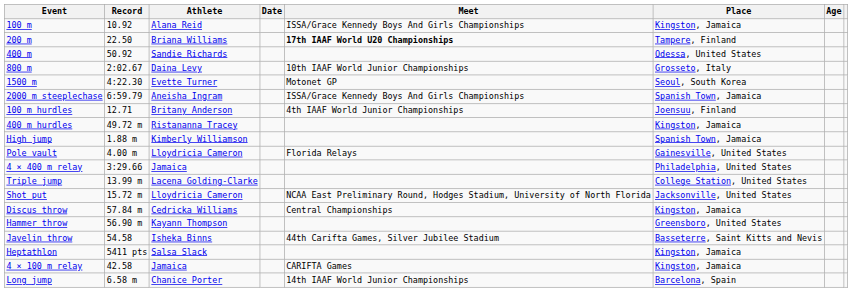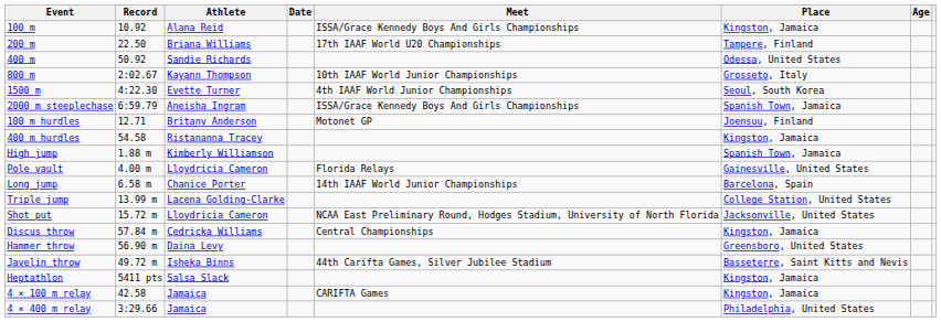 <table class="wikitable sortable" style="font-size: 90%;">
 <tr>
 <th>Event</th>
 <th>Record</th>
 <th>Athlete</th>
 <th>Date</th>
 <th>Meet</th>
 <th>Place</th>
 <th>Age</th>
 <th></th>
 </tr>
 <tr>
 <td><a href='#'>100 m</a></td>
 <td>10.92</td>
 <td><a href='#'>Alana Reid</a></td>
 <td></td>
 <td>ISSA/Grace Kennedy Boys And Girls Championships</td>
 <td><a href='#'>Kingston</a>, Jamaica</td>
 <td></td>
 <td></td>
 </tr>
 <tr>
 <td><a href='#'>200 m</a></td>
 <td>22.50</td>
 <td><a href='#'>Briana Williams</a></td>
 <td></td>
-<td><strong>17th IAAF World U20 Championships</strong></td>
+<td>17th IAAF World U20 Championships</td>
 <td><a href='#'>Tampere</a>, Finland</td>
 <td></td>
 <td></td>
 </tr>
 <tr>
 <td><a href='#'>400 m</a></td>
 <td>50.92</td>
 <td><a href='#'>Sandie Richards</a></td>
 <td></td>
 <td></td>
 <td><a href='#'>Odessa</a>, United States</td>
 <td></td>
 <td></td>
 </tr>
 <tr>
 <td><a href='#'>800 m</a></td>
 <td>2:02.67</td>
-<td><a href='#'>Daina Levy</a></td>
+<td><a href='#'>Kayann Thompson</a></td>
 <td></td>
 <td>10th IAAF World Junior Championships</td>
 <td><a href='#'>Grosseto</a>, Italy</td>
 <td></td>
 <td></td>
 </tr>
 <tr>
 <td><a href='#'>1500 m</a></td>
 <td>4:22.30</td>
 <td><a href='#'>Evette Turner</a></td>
 <td></td>
-<td>Motonet GP</td>
+<td>4th IAAF World Junior Championships</td>
 <td><a href='#'>Seoul</a>, South Korea</td>
 <td></td>
 <td></td>
 </tr>
 <tr>
 <td><a href='#'>2000 m steeplechase</a></td>
 <td>6:59.79</td>
 <td><a href='#'>Aneisha Ingram</a></td>
 <td></td>
 <td>ISSA/Grace Kennedy Boys And Girls Championships</td>
 <td><a href='#'>Spanish Town</a>, Jamaica</td>
 <td></td>
 <td></td>
 </tr>
 <tr>
 <td><a href='#'>100 m hurdles</a></td>
 <td>12.71</td>
 <td><a href='#'>Britany Anderson</a></td>
 <td></td>
-<td>4th IAAF World Junior Championships</td>
+<td>Motonet GP</td>
 <td><a href='#'>Joensuu</a>, Finland</td>
 <td></td>
 <td></td>
 </tr>
 <tr>
 <td><a href='#'>400 m hurdles</a></td>
-<td>49.72 m</td>
+<td>54.58</td>
 <td><a href='#'>Ristananna Tracey</a></td>
 <td></td>
 <td></td>
 <td><a href='#'>Kingston</a>, Jamaica</td>
 <td></td>
 <td></td>
 </tr>
 <tr>
 <td><a href='#'>High jump</a></td>
 <td>1.88 m</td>
 <td><a href='#'>Kimberly Williamson</a></td>
 <td></td>
 <td></td>
 <td><a href='#'>Spanish Town</a>, Jamaica</td>
 <td></td>
 <td></td>
 </tr>
 <tr>
 <td><a href='#'>Pole vault</a></td>
 <td>4.00 m</td>
 <td><a href='#'>Lloydricia Cameron</a></td>
 <td></td>
 <td>Florida Relays</td>
 <td><a href='#'>Gainesville</a>, United States</td>
 <td></td>
 <td></td>
 </tr>
 <tr>
-<td><a href='#'>4 × 400 m relay</a></td>
-<td>3:29.66</td>
-<td><a href='#'>Jamaica</a></td>
+<td><a href='#'>Long jump</a></td>
+<td>6.58 m</td>
+<td><a href='#'>Chanice Porter</a></td>
 <td></td>
-<td></td>
-<td><a href='#'>Philadelphia</a>, United States</td>
+<td>14th IAAF World Junior Championships</td>
+<td><a href='#'>Barcelona</a>, Spain</td>
 <td></td>
 <td></td>
 </tr>
 <tr>
 <td><a href='#'>Triple jump</a></td>
 <td>13.99 m </td>
 <td><a href='#'>Lacena Golding-Clarke</a></td>
 <td></td>
 <td></td>
 <td><a href='#'>College Station</a>, United States</td>
 <td></td>
 <td></td>
 </tr>
 <tr>
 <td><a href='#'>Shot put</a></td>
 <td>15.72 m</td>
 <td><a href='#'>Lloydricia Cameron</a></td>
 <td></td>
 <td>NCAA East Preliminary Round, Hodges Stadium, University of North Florida</td>
 <td><a href='#'>Jacksonville</a>, United States</td>
 <td></td>
 <td></td>
 </tr>
 <tr>
 <td><a href='#'>Discus throw</a></td>
 <td>57.84 m</td>
 <td><a href='#'>Cedricka Williams</a></td>
 <td></td>
 <td>Central Championships</td>
 <td><a href='#'>Kingston</a>, Jamaica</td>
 <td></td>
 <td></td>
 </tr>
 <tr>
 <td><a href='#'>Hammer throw</a></td>
 <td>56.90 m</td>
-<td><a href='#'>Kayann Thompson</a></td>
+<td><a href='#'>Daina Levy</a></td>
 <td></td>
 <td></td>
 <td><a href='#'>Greensboro</a>, United States</td>
 <td></td>
 <td></td>
 </tr>
 <tr>
 <td><a href='#'>Javelin throw</a></td>
-<td>54.58</td>
+<td>49.72 m</td>
 <td><a href='#'>Isheka Binns</a></td>
 <td></td>
 <td>44th Carifta Games, Silver Jubilee Stadium</td>
 <td><a href='#'>Basseterre</a>, Saint Kitts and Nevis</td>
 <td></td>
 <td></td>
 </tr>
 <tr>
 <td><a href='#'>Heptathlon</a></td>
 <td>5411 pts</td>
 <td><a href='#'>Salsa Slack</a></td>
 <td></td>
 <td></td>
 <td><a href='#'>Kingston</a>, Jamaica</td>
 <td></td>
 <td></td>
 </tr>
 <tr>
 <td><a href='#'>4 × 100 m relay</a></td>
 <td>42.58</td>
 <td><a href='#'>Jamaica</a></td>
 <td></td>
 <td>CARIFTA Games</td>
 <td><a href='#'>Kingston</a>, Jamaica</td>
 <td></td>
 <td></td>
 </tr>
 <tr>
-<td><a href='#'>Long jump</a></td>
-<td>6.58 m</td>
-<td><a href='#'>Chanice Porter</a></td>
+<td><a href='#'>4 × 400 m relay</a></td>
+<td>3:29.66</td>
+<td><a href='#'>Jamaica</a></td>
 <td></td>
-<td>14th IAAF World Junior Championships</td>
-<td><a href='#'>Barcelona</a>, Spain</td>
+<td></td>
+<td><a href='#'>Philadelphia</a>, United States</td>
 <td></td>
 <td></td>
 </tr>
 </table>
